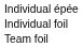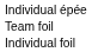 <table>
 <tr>
 <td>Individual épée <br></td>
+<td></td>
+<td></td>
+<td></td>
+</tr>
+<tr>
+<td>Team foil <br></td>
 <td></td>
 <td></td>
 <td></td>
 </tr>
 <tr>
 <td>Individual foil <br></td>
 <td></td>
 <td></td>
 <td></td>
 </tr>
-<tr>
-<td>Team foil <br></td>
-<td></td>
-<td></td>
-<td></td>
-</tr>
 </table>
